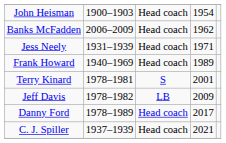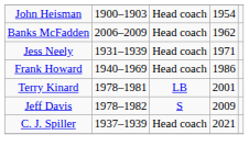 <table class="wikitable" style="text-align:center">
 <tr>
 </tr>
 <tr>
 <td><a href='#'>John Heisman</a></td>
 <td>1900–1903</td>
 <td>Head coach</td>
 <td>1954</td>
 <td></td>
 </tr>
 <tr>
 <td><a href='#'>Banks McFadden</a></td>
 <td>2006–2009</td>
 <td>Head coach</td>
 <td>1962</td>
 <td></td>
 </tr>
 <tr>
 <td><a href='#'>Jess Neely</a></td>
 <td>1931–1939</td>
 <td>Head coach</td>
 <td>1971</td>
 <td></td>
 </tr>
 <tr>
 <td><a href='#'>Frank Howard</a></td>
 <td>1940–1969</td>
 <td>Head coach</td>
-<td>1989</td>
+<td>1986</td>
 <td></td>
 </tr>
 <tr>
 <td><a href='#'>Terry Kinard</a></td>
 <td>1978–1981</td>
-<td><a href='#'>S</a></td>
+<td><a href='#'>LB</a></td>
 <td>2001</td>
 <td></td>
 </tr>
 <tr>
 <td><a href='#'>Jeff Davis</a></td>
 <td>1978–1982</td>
-<td><a href='#'>LB</a></td>
+<td><a href='#'>S</a></td>
 <td>2009</td>
-<td></td>
-</tr>
-<tr>
-<td><a href='#'>Danny Ford</a></td>
-<td>1978–1989</td>
-<td><a href='#'>Head coach</a></td>
-<td>2017</td>
 <td></td>
 </tr>
 <tr>
 <td><a href='#'>C. J. Spiller</a></td>
 <td>1937–1939</td>
 <td>Head coach</td>
 <td>2021</td>
 <td></td>
 </tr>
 <tr>
 </tr>
 </table>
